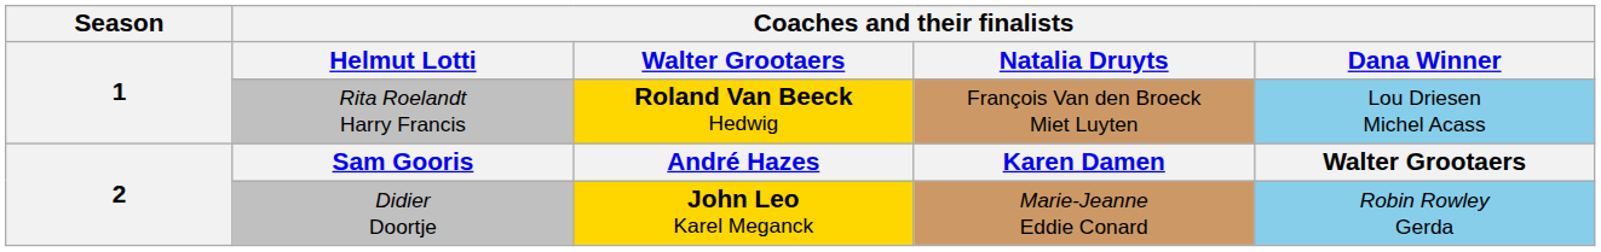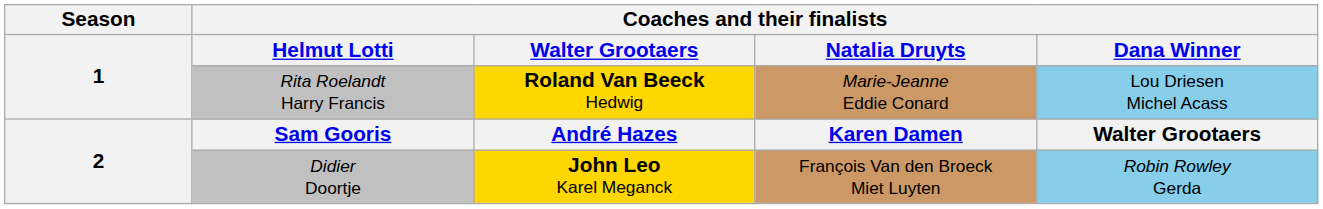 <table class="wikitable nowrap" style="text-align:center; line-height:16px; width:80%">
 <tr>
 <th style="width:10%">Season</th>
 <th colspan="4">Coaches and their finalists</th>
 </tr>
 <tr>
 <th rowspan="2" scope="row">1</th>
 <th style="width:15%" scope="col"><a href='#'>Helmut Lotti</a></th>
 <th style="width:15%" scope="col"><a href='#'>Walter Grootaers</a></th>
 <th style="width:15%" scope="col"><a href='#'>Natalia Druyts</a></th>
 <th style="width:15%" scope="col"><a href='#'>Dana Winner</a></th>
 </tr>
 <tr>
 <td style="background:silver"><small><em>Rita Roelandt</em><br>Harry Francis</small></td>
 <td style="background:gold"><strong>Roland Van Beeck</strong><br><small>Hedwig</small></td>
-<td style="background:#c96"><small>François Van den Broeck<br>Miet Luyten</small></td>
+<td style="background:#c96"><small><em>Marie-Jeanne</em><br>Eddie Conard</small></td>
 <td style="background:skyblue"><small>Lou Driesen<br>Michel Acass</small></td>
 </tr>
 <tr>
 <th scope="row" rowspan="2">2</th>
 <th scope="col"><a href='#'>Sam Gooris</a></th>
 <th scope="col"><a href='#'>André Hazes</a></th>
 <th scope="col"><a href='#'>Karen Damen</a></th>
 <th scope="col">Walter Grootaers</th>
 </tr>
 <tr>
 <td style="background:silver"><small><em>Didier</em><br>Doortje</small></td>
 <td style="background:gold"><strong>John Leo</strong><br><small>Karel Meganck</small></td>
-<td style="background:#c96"><small><em>Marie-Jeanne</em><br>Eddie Conard</small></td>
+<td style="background:#c96"><small>François Van den Broeck<br>Miet Luyten</small></td>
 <td style="background:skyblue"><small><em>Robin Rowley</em><br>Gerda</small></td>
 </tr>
 </table>
